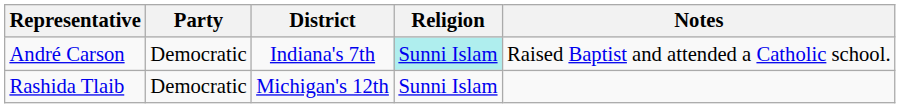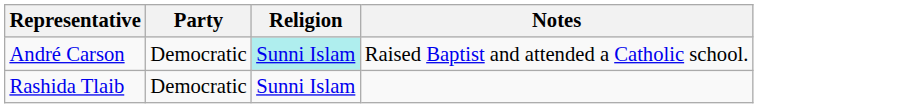 <table class="wikitable sortable" style="text-align:center">
 <tr>
 <th>Representative</th>
 <th>Party</th>
-<th>District</th>
 <th>Religion</th>
 <th>Notes</th>
 </tr>
 <tr>
 <td align=left nowrap> <a href='#'>André Carson</a></td>
 <td>Democratic</td>
-<td><a href='#'>Indiana's 7th</a></td>
 <td style="background: paleturquoise;"><a href='#'>Sunni Islam</a></td>
 <td>Raised <a href='#'>Baptist</a> and attended a <a href='#'>Catholic</a> school.</td>
 </tr>
 <tr>
 <td align=left nowrap> <a href='#'>Rashida Tlaib</a></td>
 <td>Democratic</td>
-<td><a href='#'>Michigan's 12th</a></td>
 <td><a href='#'>Sunni Islam</a></td>
 <td></td>
 </tr>
 </table>
